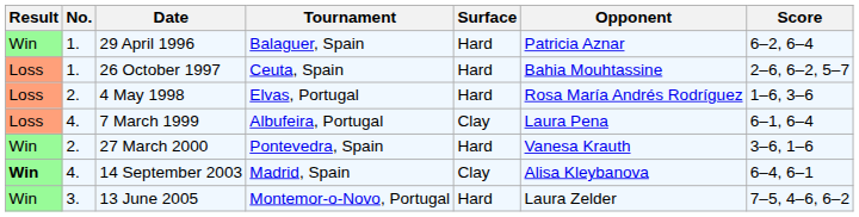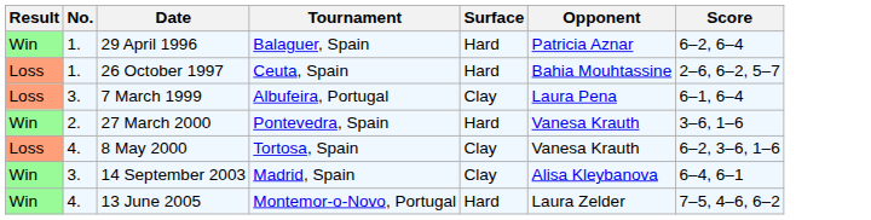 <table class="sortable wikitable">
 <tr>
 <th>Result</th>
 <th>No.</th>
 <th>Date</th>
 <th>Tournament</th>
 <th>Surface</th>
 <th>Opponent</th>
 <th class="unsortable">Score</th>
 </tr>
 <tr style="background:#f0f8ff;">
 <td style="background:#98fb98;">Win</td>
 <td>1.</td>
 <td>29 April 1996</td>
 <td><a href='#'>Balaguer</a>, Spain</td>
 <td>Hard</td>
 <td> <a href='#'>Patricia Aznar</a></td>
 <td>6–2, 6–4</td>
 </tr>
 <tr style="background:#f0f8ff;">
 <td style="background:#ffa07a;">Loss</td>
 <td>1.</td>
 <td>26 October 1997</td>
 <td><a href='#'>Ceuta</a>, Spain</td>
 <td>Hard</td>
 <td> <a href='#'>Bahia Mouhtassine</a></td>
 <td>2–6, 6–2, 5–7</td>
 </tr>
 <tr style="background:#f0f8ff;">
 <td style="background:#ffa07a;">Loss</td>
-<td>2.</td>
-<td>4 May 1998</td>
-<td><a href='#'>Elvas</a>, Portugal</td>
-<td>Hard</td>
-<td> <a href='#'>Rosa María Andrés Rodríguez</a></td>
-<td>1–6, 3–6</td>
-</tr>
-<tr style="background:#f0f8ff;">
-<td style="background:#ffa07a;">Loss</td>
-<td>4.</td>
+<td>3.</td>
 <td>7 March 1999</td>
 <td><a href='#'>Albufeira</a>, Portugal</td>
 <td>Clay</td>
 <td> <a href='#'>Laura Pena</a></td>
 <td>6–1, 6–4</td>
 </tr>
 <tr style="background:#f0f8ff;">
 <td style="background:#98fb98;">Win</td>
 <td>2.</td>
 <td>27 March 2000</td>
 <td><a href='#'>Pontevedra</a>, Spain</td>
 <td>Hard</td>
 <td> <a href='#'>Vanesa Krauth</a></td>
 <td>3–6, 1–6</td>
 </tr>
 <tr style="background:#f0f8ff;">
-<td style="background:#98fb98;"><strong>Win</strong></td>
+<td style="background:#ffa07a;">Loss</td>
 <td>4.</td>
+<td>8 May 2000</td>
+<td><a href='#'>Tortosa</a>, Spain</td>
+<td>Clay</td>
+<td> Vanesa Krauth</td>
+<td>6–2, 3–6, 1–6</td>
+</tr>
+<tr style="background:#f0f8ff;">
+<td style="background:#98fb98;">Win</td>
+<td>3.</td>
 <td>14 September 2003</td>
 <td><a href='#'>Madrid</a>, Spain</td>
 <td>Clay</td>
 <td> <a href='#'>Alisa Kleybanova</a></td>
 <td>6–4, 6–1</td>
 </tr>
 <tr style="background:#f0f8ff;">
 <td style="background:#98fb98;">Win</td>
-<td>3.</td>
+<td>4.</td>
 <td>13 June 2005</td>
 <td><a href='#'>Montemor-o-Novo</a>, Portugal</td>
 <td>Hard</td>
 <td> Laura Zelder</td>
 <td>7–5, 4–6, 6–2</td>
 </tr>
 </table>
